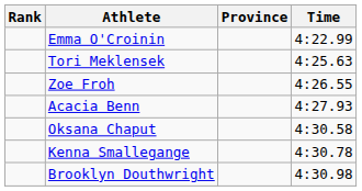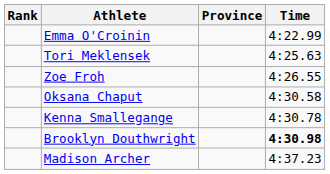 <table class="wikitable sortable" style="text-align:center">
 <tr>
 <th>Rank</th>
 <th>Athlete</th>
 <th>Province</th>
 <th>Time</th>
 </tr>
 <tr>
 <td></td>
 <td align=left><a href='#'>Emma O'Croinin</a></td>
 <td style="text-align:left;"></td>
 <td>4:22.99</td>
 </tr>
 <tr>
 <td></td>
 <td align=left><a href='#'>Tori Meklensek</a></td>
 <td style="text-align:left;"></td>
 <td>4:25.63</td>
 </tr>
 <tr>
 <td></td>
 <td align=left><a href='#'>Zoe Froh</a></td>
 <td style="text-align:left;"></td>
 <td>4:26.55</td>
 </tr>
 <tr>
 <td></td>
-<td align=left><a href='#'>Acacia Benn</a></td>
-<td style="text-align:left;"></td>
-<td>4:27.93</td>
-</tr>
-<tr>
-<td></td>
 <td align=left><a href='#'>Oksana Chaput</a></td>
 <td style="text-align:left;"></td>
 <td>4:30.58</td>
 </tr>
 <tr>
 <td></td>
 <td align=left><a href='#'>Kenna Smallegange</a></td>
 <td style="text-align:left;"></td>
 <td>4:30.78</td>
 </tr>
 <tr>
 <td></td>
 <td align=left><a href='#'>Brooklyn Douthwright</a></td>
 <td style="text-align:left;"></td>
-<td>4:30.98</td>
+<td><strong>4:30.98</strong></td>
+</tr>
+<tr>
+<td></td>
+<td align=left><a href='#'>Madison Archer</a></td>
+<td style="text-align:left;"></td>
+<td>4:37.23</td>
 </tr>
 </table>
